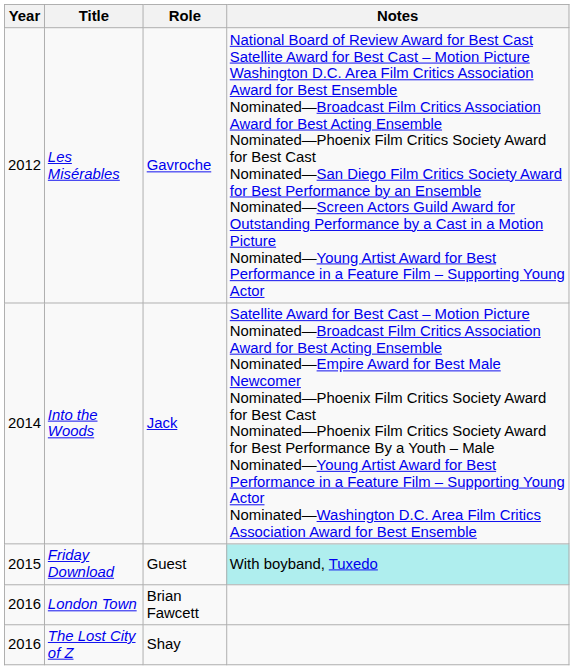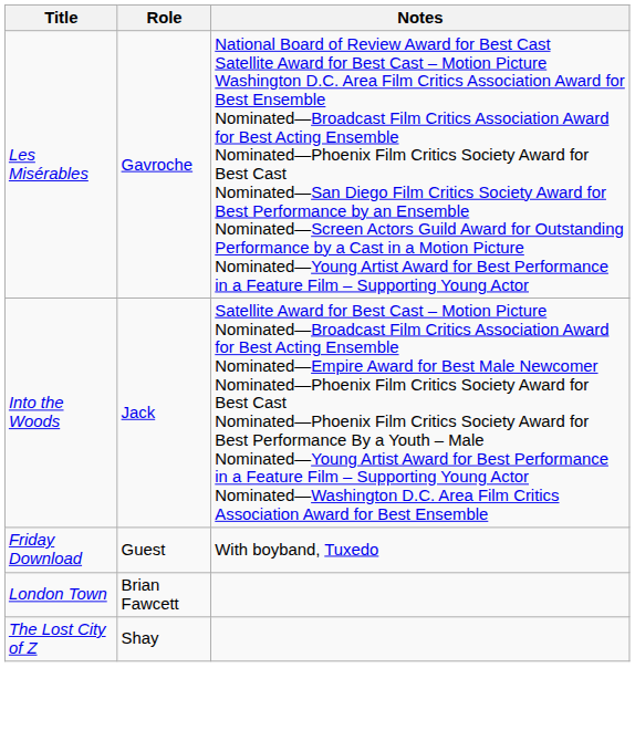 <table class="wikitable">
 <tr>
-<th scope="col">Year</th>
 <th scope="col">Title</th>
 <th scope="col">Role</th>
 <th scope="col" class="unsortable">Notes</th>
 </tr>
 <tr>
-<td>2012</td>
 <td><em><a href='#'>Les Misérables</a></em></td>
 <td><a href='#'>Gavroche</a></td>
 <td><a href='#'>National Board of Review Award for Best Cast</a><br><a href='#'>Satellite Award for Best Cast – Motion Picture</a><br><a href='#'>Washington D.C. Area Film Critics Association Award for Best Ensemble</a><br>Nominated—<a href='#'>Broadcast Film Critics Association Award for Best Acting Ensemble</a><br>Nominated—Phoenix Film Critics Society Award for Best Cast<br>Nominated—<a href='#'>San Diego Film Critics Society Award for Best Performance by an Ensemble</a><br> Nominated—<a href='#'>Screen Actors Guild Award for Outstanding Performance by a Cast in a Motion Picture</a><br>Nominated—<a href='#'>Young Artist Award for Best Performance in a Feature Film – Supporting Young Actor</a></td>
 </tr>
 <tr>
-<td>2014</td>
 <td><em><a href='#'>Into the Woods</a></em></td>
 <td><a href='#'>Jack</a></td>
 <td><a href='#'>Satellite Award for Best Cast – Motion Picture</a><br>Nominated—<a href='#'>Broadcast Film Critics Association Award for Best Acting Ensemble</a><br>Nominated—<a href='#'>Empire Award for Best Male Newcomer</a><br>Nominated—Phoenix Film Critics Society Award for Best Cast<br>Nominated—Phoenix Film Critics Society Award for Best Performance By a Youth – Male<br>Nominated—<a href='#'>Young Artist Award for Best Performance in a Feature Film – Supporting Young Actor</a><br>Nominated—<a href='#'>Washington D.C. Area Film Critics Association Award for Best Ensemble</a></td>
 </tr>
 <tr>
-<td>2015</td>
 <td><em><a href='#'>Friday Download</a></em></td>
 <td>Guest</td>
-<td style="background: paleturquoise;">With boyband, <a href='#'>Tuxedo</a></td>
+<td>With boyband, <a href='#'>Tuxedo</a></td>
 </tr>
 <tr>
-<td>2016</td>
 <td><em><a href='#'>London Town</a></em></td>
 <td>Brian Fawcett</td>
 <td></td>
 </tr>
 <tr>
-<td>2016</td>
 <td><em><a href='#'>The Lost City of Z</a></em></td>
 <td>Shay</td>
 <td></td>
 </tr>
 </table>
